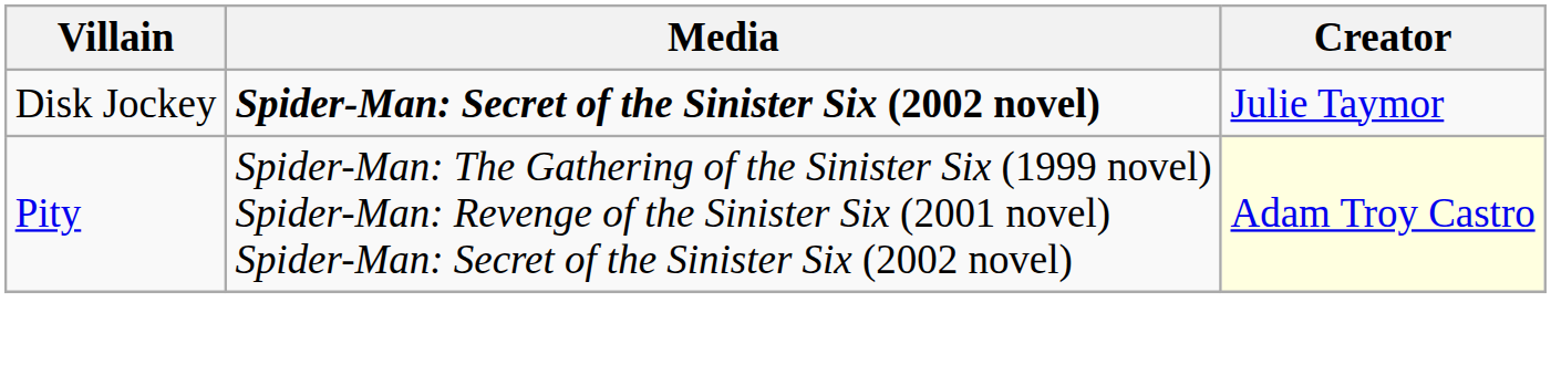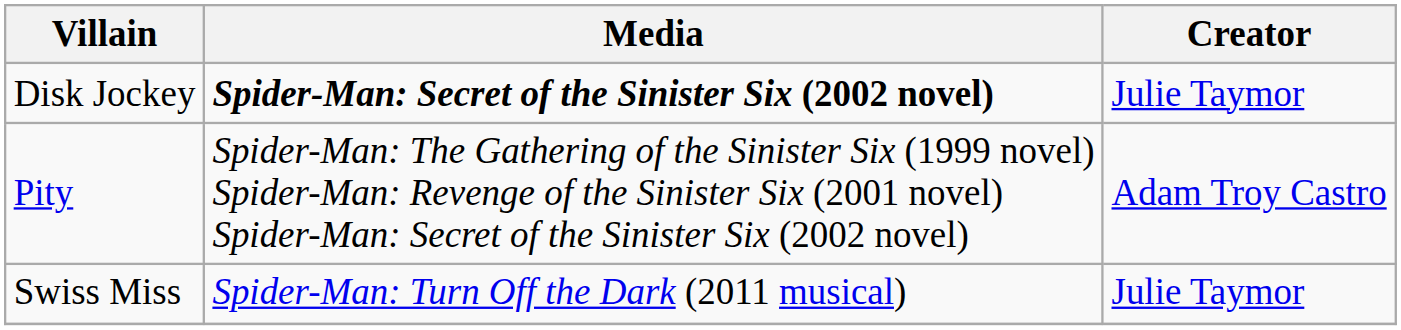 <table class="wikitable">
 <tr>
 <th>Villain</th>
 <th>Media</th>
 <th>Creator</th>
 </tr>
 <tr>
 <td>Disk Jockey</td>
 <td><strong><em>Spider-Man: Secret of the Sinister Six</em> (2002 novel)</strong></td>
 <td><a href='#'>Julie Taymor</a></td>
 </tr>
 <tr>
 <td><a href='#'>Pity</a></td>
 <td><em>Spider-Man: The Gathering of the Sinister Six</em> (1999 novel)<br><em>Spider-Man: Revenge of the Sinister Six</em> (2001 novel)<br><em>Spider-Man: Secret of the Sinister Six</em> (2002 novel)</td>
-<td style="background: lightyellow;"><a href='#'>Adam Troy Castro</a></td>
+<td><a href='#'>Adam Troy Castro</a></td>
+</tr>
+<tr>
+<td>Swiss Miss</td>
+<td><em><a href='#'>Spider-Man: Turn Off the Dark</a></em> (2011 <a href='#'>musical</a>)</td>
+<td><a href='#'>Julie Taymor</a></td>
 </tr>
 <tr>
 </tr>
 </table>
